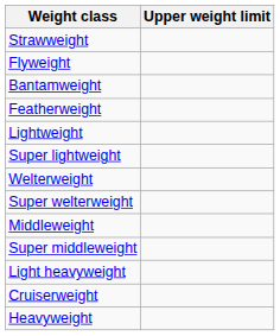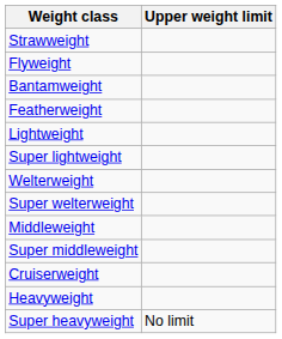 <table class="wikitable">
 <tr>
 <th>Weight class</th>
 <th>Upper weight limit</th>
 </tr>
 <tr>
 <td><a href='#'>Strawweight</a></td>
 <td></td>
 </tr>
 <tr>
 <td><a href='#'>Flyweight</a></td>
 <td></td>
 </tr>
 <tr>
 <td><a href='#'>Bantamweight</a></td>
 <td></td>
 </tr>
 <tr>
 <td><a href='#'>Featherweight</a></td>
 <td></td>
 </tr>
 <tr>
 <td><a href='#'>Lightweight</a></td>
 <td></td>
 </tr>
 <tr>
 <td><a href='#'>Super lightweight</a></td>
 <td></td>
 </tr>
 <tr>
 <td><a href='#'>Welterweight</a></td>
 <td></td>
 </tr>
 <tr>
 <td><a href='#'>Super welterweight</a></td>
 <td></td>
 </tr>
 <tr>
 <td><a href='#'>Middleweight</a></td>
 <td></td>
 </tr>
 <tr>
 <td><a href='#'>Super middleweight</a></td>
 <td></td>
 </tr>
 <tr>
-<td><a href='#'>Light heavyweight</a></td>
-<td></td>
-</tr>
-<tr>
 <td><a href='#'>Cruiserweight</a></td>
 <td></td>
 </tr>
 <tr>
 <td><a href='#'>Heavyweight</a></td>
 <td></td>
 </tr>
+<tr>
+<td><a href='#'>Super heavyweight</a></td>
+<td>No limit</td>
+</tr>
 </table>
